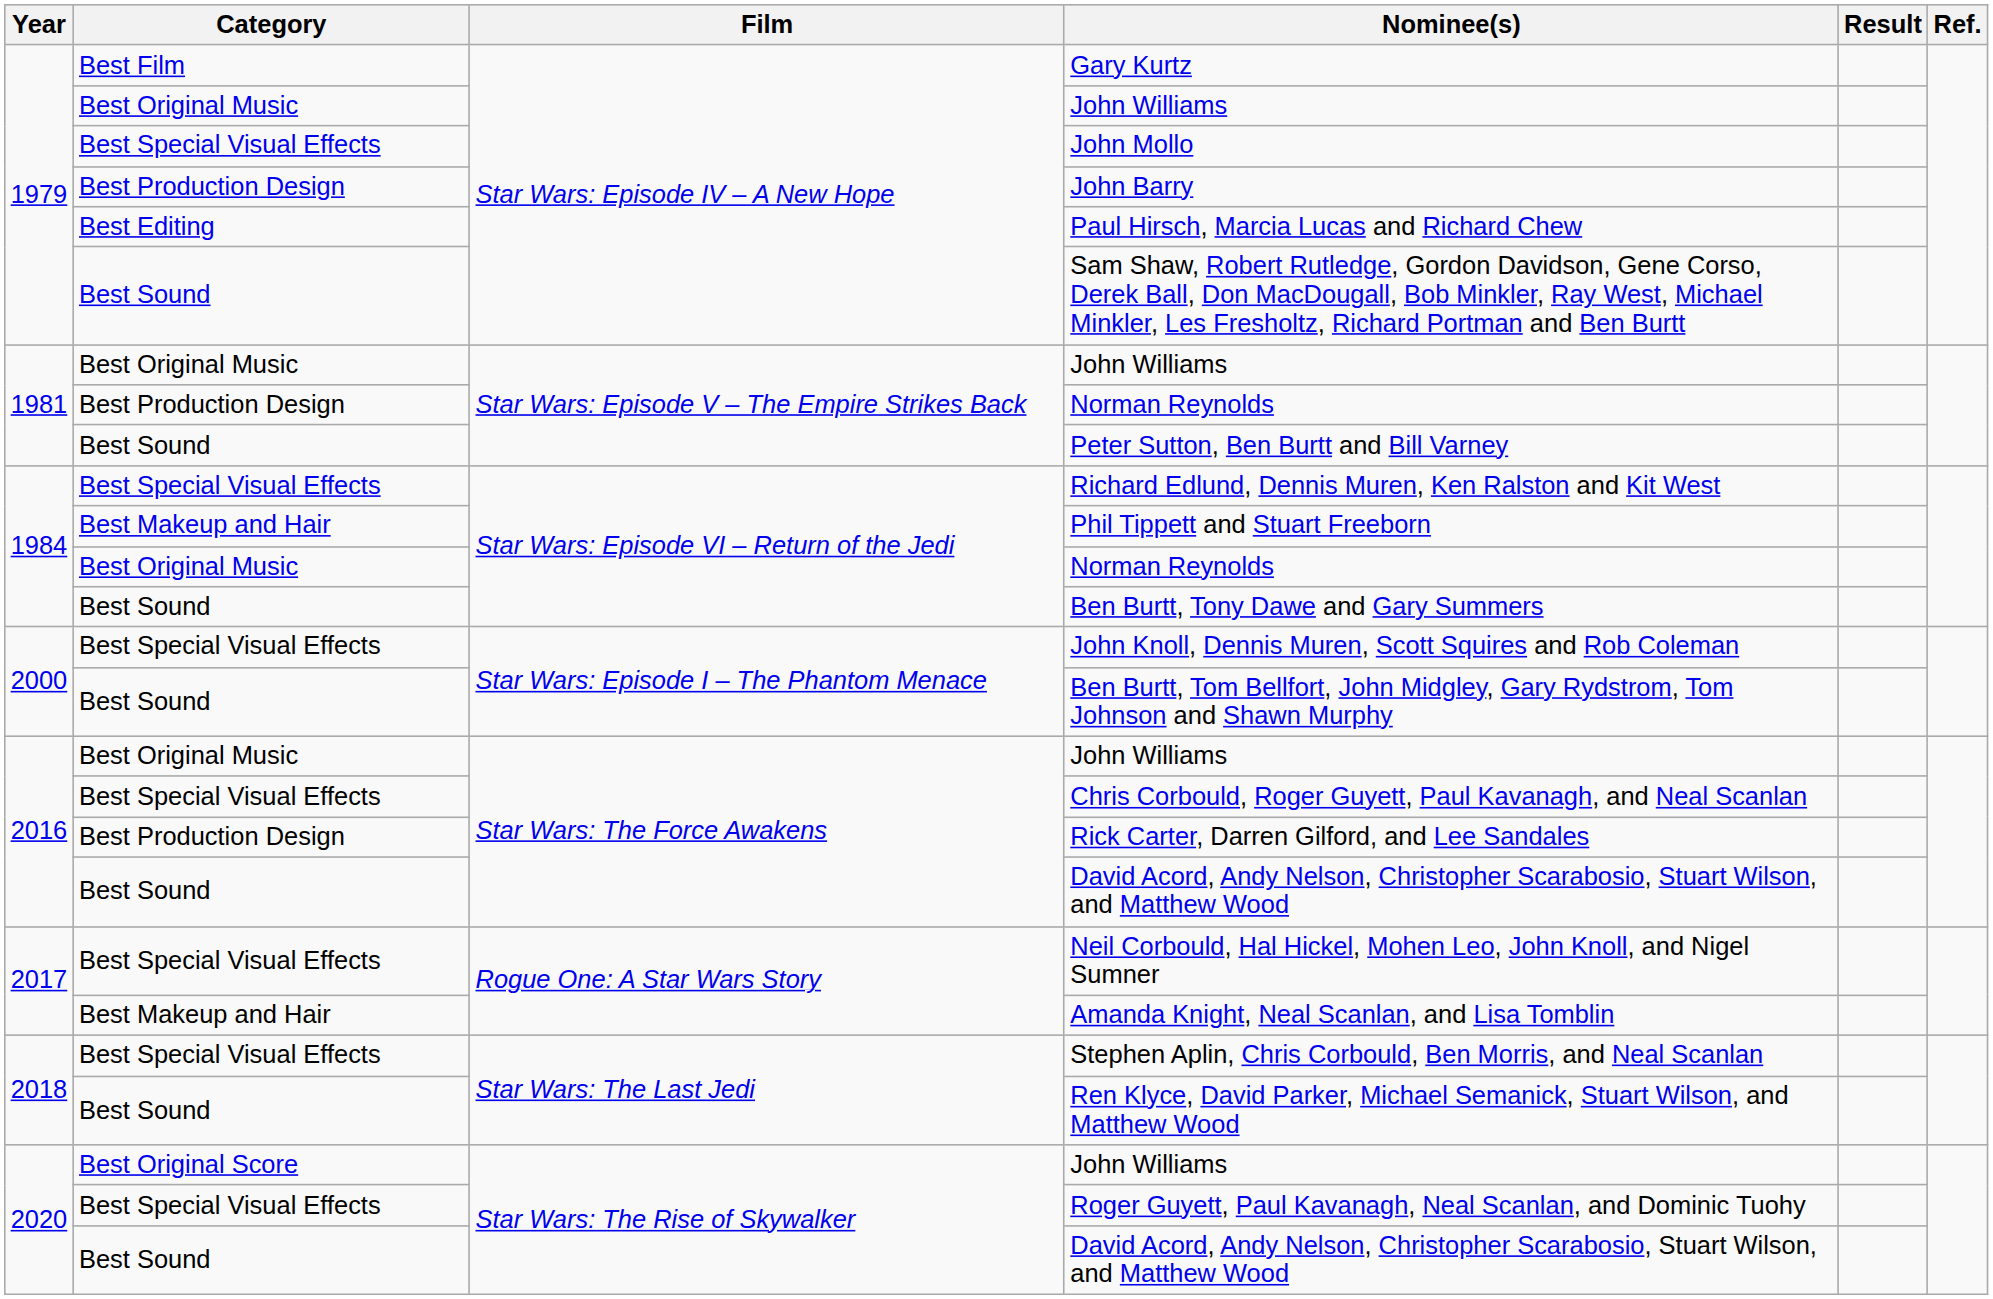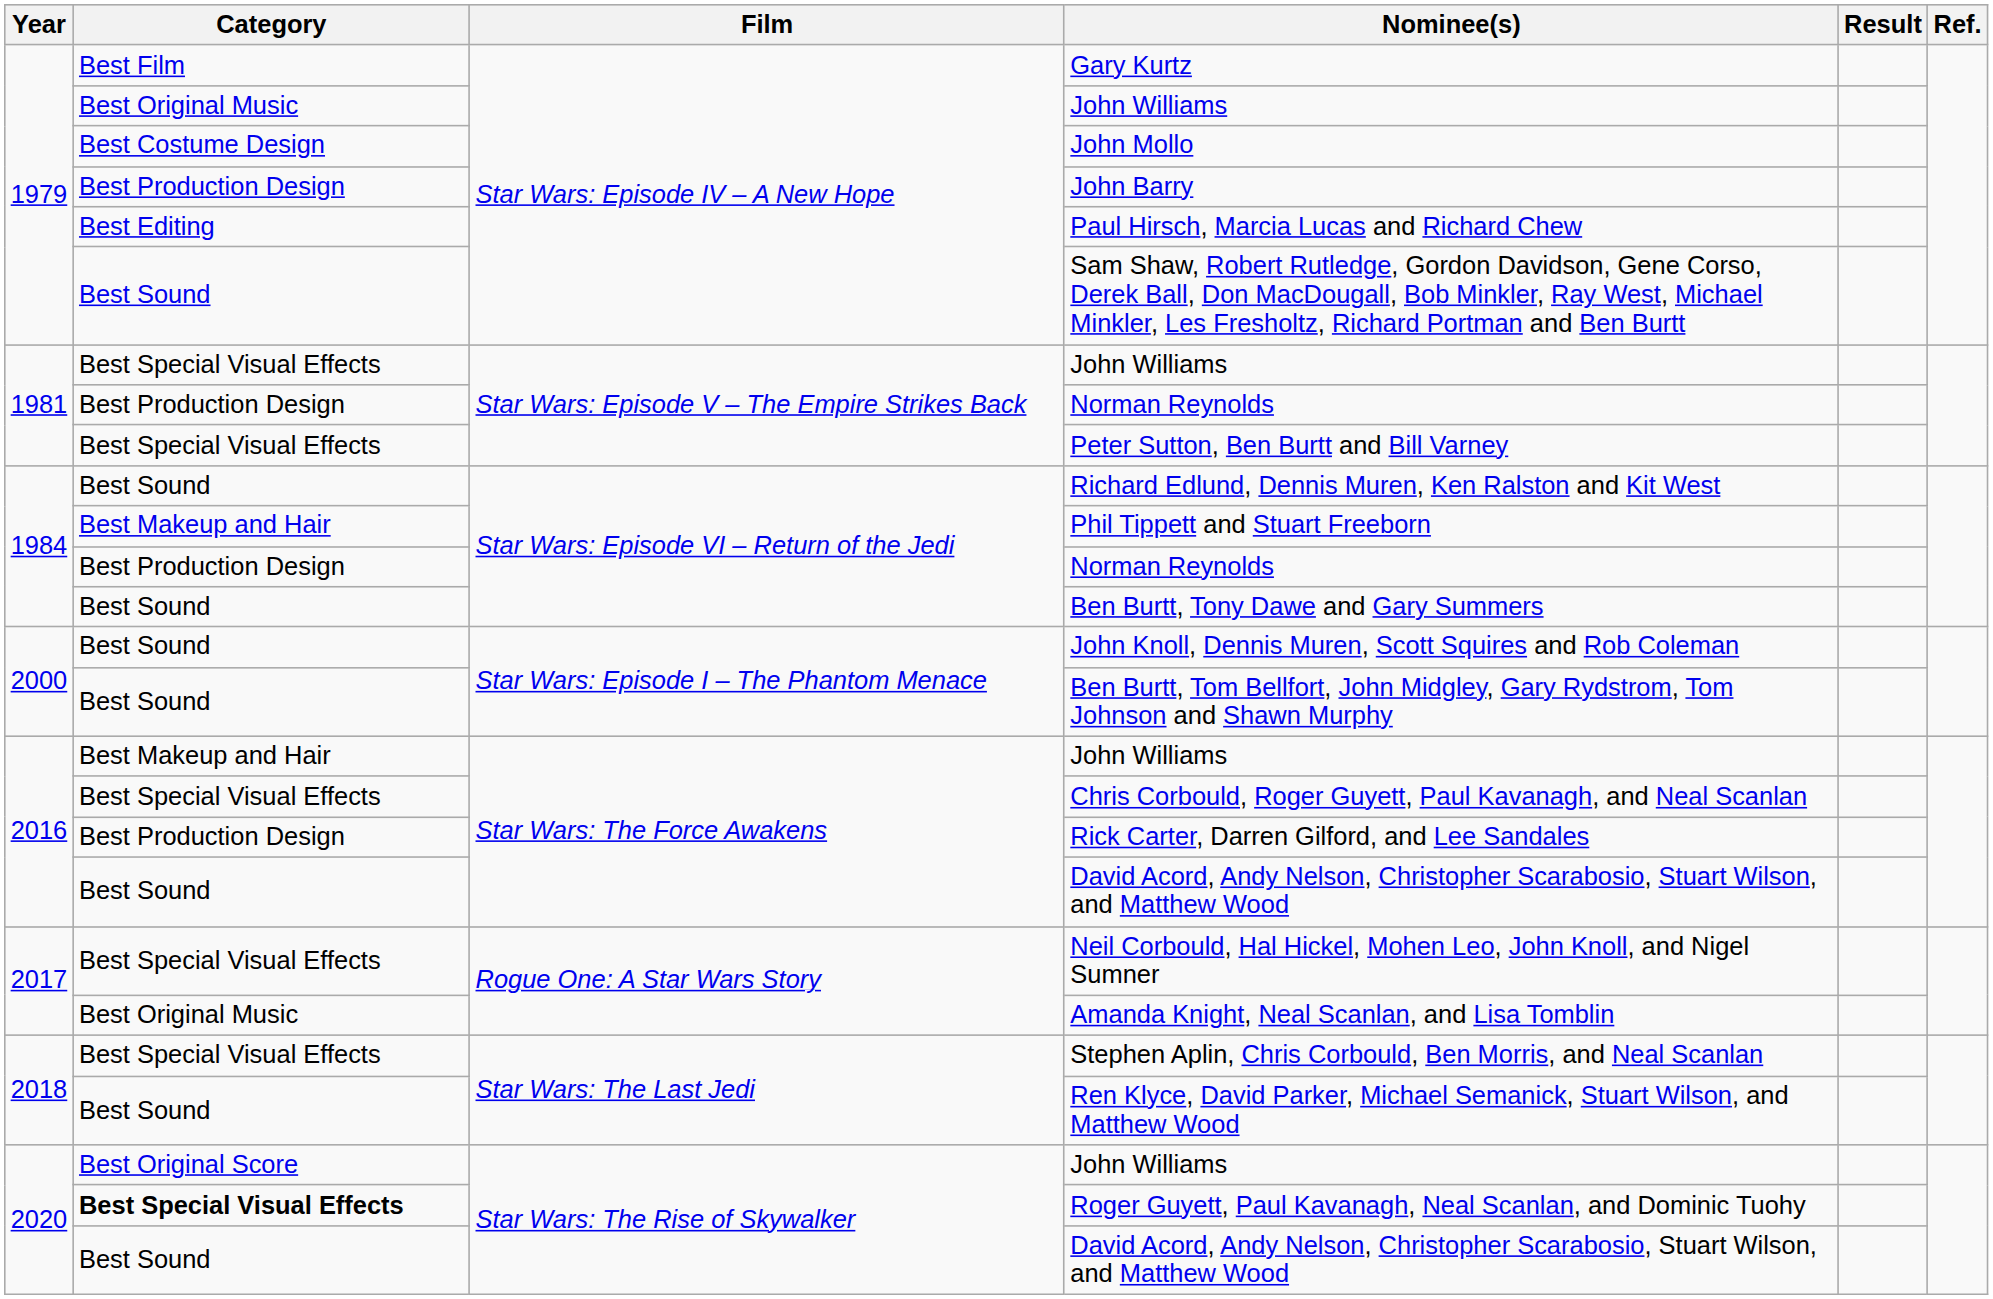 <table class="wikitable">
 <tr>
 <th style="width: 1%;">Year</th>
 <th style="width: 20%;">Category</th>
 <th style="width: 30%;">Film</th>
 <th>Nominee(s)</th>
 <th style="width: 4%;">Result</th>
 <th style="width: 1%;">Ref.</th>
 </tr>
 <tr>
 <td rowspan="6"><a href='#'>1979</a></td>
 <td><a href='#'>Best Film</a></td>
 <td rowspan="6"><a href='#'><em>Star Wars: Episode IV – A New Hope</em></a></td>
 <td><a href='#'>Gary Kurtz</a></td>
 <td></td>
 <td rowspan="6" style="text-align:center;"></td>
 </tr>
 <tr>
 <td><a href='#'>Best Original Music</a></td>
 <td><a href='#'>John Williams</a></td>
 <td></td>
 </tr>
 <tr>
-<td><a href='#'>Best Special Visual Effects</a></td>
+<td><a href='#'>Best Costume Design</a></td>
 <td><a href='#'>John Mollo</a></td>
 <td></td>
 </tr>
 <tr>
 <td><a href='#'>Best Production Design</a></td>
 <td><a href='#'>John Barry</a></td>
 <td></td>
 </tr>
 <tr>
 <td><a href='#'>Best Editing</a></td>
 <td><a href='#'>Paul Hirsch</a>, <a href='#'>Marcia Lucas</a> and <a href='#'>Richard Chew</a></td>
 <td></td>
 </tr>
 <tr>
 <td><a href='#'>Best Sound</a></td>
 <td>Sam Shaw, <a href='#'>Robert Rutledge</a>, Gordon Davidson, Gene Corso, <a href='#'>Derek Ball</a>, <a href='#'>Don MacDougall</a>, <a href='#'>Bob Minkler</a>, <a href='#'>Ray West</a>, <a href='#'>Michael Minkler</a>, <a href='#'>Les Fresholtz</a>, <a href='#'>Richard Portman</a> and <a href='#'>Ben Burtt</a></td>
 <td></td>
 </tr>
 <tr>
 <td rowspan="3"><a href='#'>1981</a></td>
-<td>Best Original Music</td>
+<td>Best Special Visual Effects</td>
 <td rowspan="3"><a href='#'><em>Star Wars: Episode V – The Empire Strikes Back</em></a></td>
 <td>John Williams</td>
 <td></td>
 <td rowspan="3" style="text-align:center;"></td>
 </tr>
 <tr>
 <td>Best Production Design</td>
 <td><a href='#'>Norman Reynolds</a></td>
 <td></td>
 </tr>
 <tr>
-<td>Best Sound</td>
+<td>Best Special Visual Effects</td>
 <td><a href='#'>Peter Sutton</a>, <a href='#'>Ben Burtt</a> and <a href='#'>Bill Varney</a></td>
 <td></td>
 </tr>
 <tr>
 <td rowspan="4"><a href='#'>1984</a></td>
-<td><a href='#'>Best Special Visual Effects</a></td>
+<td>Best Sound</td>
 <td rowspan="4"><a href='#'><em>Star Wars: Episode VI – Return of the Jedi</em></a></td>
 <td><a href='#'>Richard Edlund</a>, <a href='#'>Dennis Muren</a>, <a href='#'>Ken Ralston</a> and <a href='#'>Kit West</a></td>
 <td></td>
 <td rowspan="4" style="text-align:center;"></td>
 </tr>
 <tr>
 <td><a href='#'>Best Makeup and Hair</a></td>
 <td><a href='#'>Phil Tippett</a> and <a href='#'>Stuart Freeborn</a></td>
 <td></td>
 </tr>
 <tr>
-<td><a href='#'>Best Original Music</a></td>
+<td>Best Production Design</td>
 <td><a href='#'>Norman Reynolds</a></td>
 <td></td>
 </tr>
 <tr>
 <td>Best Sound</td>
 <td><a href='#'>Ben Burtt</a>, <a href='#'>Tony Dawe</a> and <a href='#'>Gary Summers</a></td>
 <td></td>
 </tr>
 <tr>
 <td rowspan="2"><a href='#'>2000</a></td>
-<td>Best Special Visual Effects</td>
+<td>Best Sound</td>
 <td rowspan="2"><em><a href='#'>Star Wars: Episode I – The Phantom Menace</a></em></td>
 <td><a href='#'>John Knoll</a>, <a href='#'>Dennis Muren</a>, <a href='#'>Scott Squires</a> and <a href='#'>Rob Coleman</a></td>
 <td></td>
 <td rowspan="2" style="text-align:center;"></td>
 </tr>
 <tr>
 <td>Best Sound</td>
 <td><a href='#'>Ben Burtt</a>, <a href='#'>Tom Bellfort</a>, <a href='#'>John Midgley</a>, <a href='#'>Gary Rydstrom</a>, <a href='#'>Tom Johnson</a> and <a href='#'>Shawn Murphy</a></td>
 <td></td>
 </tr>
 <tr>
 <td rowspan="4"><a href='#'>2016</a></td>
-<td>Best Original Music</td>
+<td>Best Makeup and Hair</td>
 <td rowspan="4"><em><a href='#'>Star Wars: The Force Awakens</a></em></td>
 <td>John Williams</td>
 <td></td>
 <td rowspan="4" style="text-align:center;"></td>
 </tr>
 <tr>
 <td>Best Special Visual Effects</td>
 <td><a href='#'>Chris Corbould</a>, <a href='#'>Roger Guyett</a>, <a href='#'>Paul Kavanagh</a>, and <a href='#'>Neal Scanlan</a></td>
 <td></td>
 </tr>
 <tr>
 <td>Best Production Design</td>
 <td><a href='#'>Rick Carter</a>, Darren Gilford, and <a href='#'>Lee Sandales</a></td>
 <td></td>
 </tr>
 <tr>
 <td>Best Sound</td>
 <td><a href='#'>David Acord</a>, <a href='#'>Andy Nelson</a>, <a href='#'>Christopher Scarabosio</a>, <a href='#'>Stuart Wilson</a>, and <a href='#'>Matthew Wood</a></td>
 <td></td>
 </tr>
 <tr>
 <td rowspan="2"><a href='#'>2017</a></td>
 <td>Best Special Visual Effects</td>
 <td rowspan="2"><a href='#'><em>Rogue One: A Star Wars Story</em></a></td>
 <td><a href='#'>Neil Corbould</a>, <a href='#'>Hal Hickel</a>, <a href='#'>Mohen Leo</a>, <a href='#'>John Knoll</a>, and Nigel Sumner</td>
 <td></td>
 <td rowspan="2" style="text-align:center;"></td>
 </tr>
 <tr>
-<td>Best Makeup and Hair</td>
+<td>Best Original Music</td>
 <td><a href='#'>Amanda Knight</a>, <a href='#'>Neal Scanlan</a>, and <a href='#'>Lisa Tomblin</a></td>
 <td></td>
 </tr>
 <tr>
 <td rowspan="2"><a href='#'>2018</a></td>
 <td>Best Special Visual Effects</td>
 <td rowspan="2"><em><a href='#'>Star Wars: The Last Jedi</a></em></td>
 <td>Stephen Aplin, <a href='#'>Chris Corbould</a>, <a href='#'>Ben Morris</a>, and <a href='#'>Neal Scanlan</a></td>
 <td></td>
 <td rowspan="2" style="text-align:center;"></td>
 </tr>
 <tr>
 <td>Best Sound</td>
 <td><a href='#'>Ren Klyce</a>, <a href='#'>David Parker</a>, <a href='#'>Michael Semanick</a>, <a href='#'>Stuart Wilson</a>, and <a href='#'>Matthew Wood</a></td>
 <td></td>
 </tr>
 <tr>
 <td rowspan="3"><a href='#'>2020</a></td>
 <td><a href='#'>Best Original Score</a></td>
 <td rowspan="3"><em><a href='#'>Star Wars: The Rise of Skywalker</a></em></td>
 <td>John Williams</td>
 <td></td>
 <td rowspan="3" style="text-align:center;"></td>
 </tr>
 <tr>
-<td>Best Special Visual Effects</td>
+<td><strong>Best Special Visual Effects</strong></td>
 <td><a href='#'>Roger Guyett</a>, <a href='#'>Paul Kavanagh</a>, <a href='#'>Neal Scanlan</a>, and Dominic Tuohy</td>
 <td></td>
 </tr>
 <tr>
 <td>Best Sound</td>
 <td><a href='#'>David Acord</a>, <a href='#'>Andy Nelson</a>, <a href='#'>Christopher Scarabosio</a>, Stuart Wilson, and <a href='#'>Matthew Wood</a></td>
 <td></td>
 </tr>
 </table>
